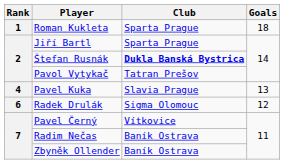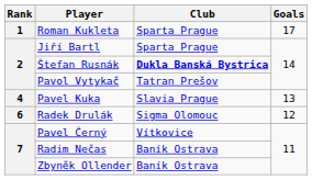 <table class="wikitable" style="text-align:center">
 <tr>
 <th>Rank</th>
 <th>Player</th>
 <th>Club</th>
 <th>Goals</th>
 </tr>
 <tr>
 <th>1</th>
 <td align="left"> <a href='#'>Roman Kukleta</a></td>
 <td align="left"><a href='#'>Sparta Prague</a></td>
-<td>18</td>
+<td>17</td>
 </tr>
 <tr>
 <th rowspan="3">2</th>
 <td align="left"> <a href='#'>Jiří Bartl</a></td>
 <td align="left"><a href='#'>Sparta Prague</a></td>
 <td rowspan="3">14</td>
 </tr>
 <tr>
 <td align="left"> <a href='#'>Štefan Rusnák</a></td>
 <td align="left"><strong><a href='#'>Dukla Banská Bystrica</a></strong></td>
 </tr>
 <tr>
 <td align="left"> <a href='#'>Pavol Vytykač</a></td>
 <td align="left"><a href='#'>Tatran Prešov</a></td>
 </tr>
 <tr>
 <th>4</th>
 <td align="left"> <a href='#'>Pavel Kuka</a></td>
 <td align="left"><a href='#'>Slavia Prague</a></td>
 <td>13</td>
 </tr>
 <tr>
 <th>6</th>
 <td align="left"> <a href='#'>Radek Drulák</a></td>
 <td align="left"><a href='#'>Sigma Olomouc</a></td>
 <td>12</td>
 </tr>
 <tr>
 <th rowspan="3">7</th>
 <td align="left"> <a href='#'>Pavel Černý</a></td>
 <td align="left"><a href='#'>Vítkovice</a></td>
 <td rowspan="3">11</td>
 </tr>
 <tr>
 <td align="left"> <a href='#'>Radim Nečas</a></td>
 <td align="left"><a href='#'>Baník Ostrava</a></td>
 </tr>
 <tr>
 <td align="left"> <a href='#'>Zbyněk Ollender</a></td>
 <td align="left"><a href='#'>Baník Ostrava</a></td>
 </tr>
 </table>
